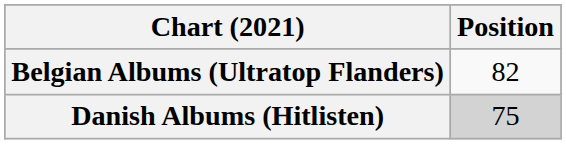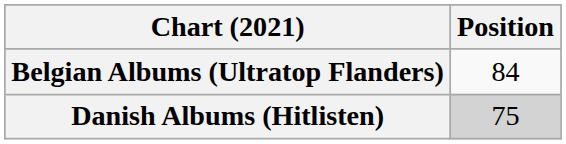 <table class="wikitable sortable plainrowheaders" style="text-align:center">
 <tr>
 <th>Chart (2021)</th>
 <th>Position</th>
 </tr>
 <tr>
 <th scope="row">Belgian Albums (Ultratop Flanders)</th>
-<td>82</td>
+<td>84</td>
 </tr>
 <tr>
 <th scope="row">Danish Albums (Hitlisten)</th>
 <td style="background: lightgrey;">75</td>
 </tr>
 </table>
